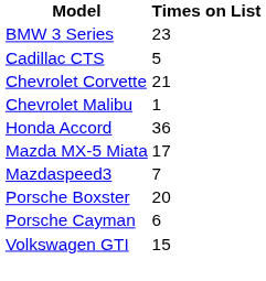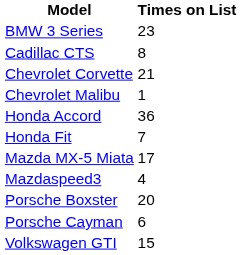 <table>
 <tr>
 <th>Model</th>
 <th>Times on List</th>
 </tr>
 <tr>
 <td><a href='#'>BMW 3 Series</a></td>
 <td>23</td>
 </tr>
 <tr>
 <td><a href='#'>Cadillac CTS</a></td>
-<td>5</td>
+<td>8</td>
 </tr>
 <tr>
 <td><a href='#'>Chevrolet Corvette</a></td>
 <td>21</td>
 </tr>
 <tr>
 <td><a href='#'>Chevrolet Malibu</a></td>
 <td>1</td>
 </tr>
 <tr>
 <td><a href='#'>Honda Accord</a></td>
 <td>36</td>
 </tr>
 <tr>
+<td><a href='#'>Honda Fit</a></td>
+<td>7</td>
+</tr>
+<tr>
 <td><a href='#'>Mazda MX-5 Miata</a></td>
 <td>17</td>
 </tr>
 <tr>
 <td><a href='#'>Mazdaspeed3</a></td>
-<td>7</td>
+<td>4</td>
 </tr>
 <tr>
 <td><a href='#'>Porsche Boxster</a></td>
 <td>20</td>
 </tr>
 <tr>
 <td><a href='#'>Porsche Cayman</a></td>
 <td>6</td>
 </tr>
 <tr>
 <td><a href='#'>Volkswagen GTI</a></td>
 <td>15</td>
 </tr>
 </table>
